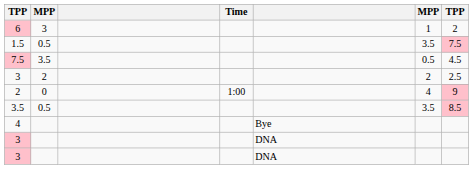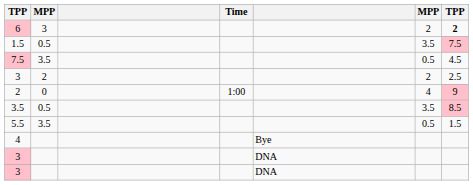 <table class="wikitable" style="text-align: center;" |>
 <tr>
 <th width="35">TPP</th>
 <th width="35">MPP</th>
 <th width="250"></th>
 <th width="45">Time</th>
 <th width="250"></th>
 <th width="35">MPP</th>
 <th width="35">TPP</th>
 </tr>
 <tr>
 <td bgcolor=pink>6</td>
 <td>3</td>
 <td style="text-align:left;"></td>
 <td></td>
 <td style="text-align:left;"><strong></strong></td>
-<td>1</td>
 <td>2</td>
+<td><strong>2</strong></td>
 </tr>
 <tr>
 <td>1.5</td>
 <td>0.5</td>
 <td style="text-align:left;"><strong></strong></td>
 <td></td>
 <td style="text-align:left;"></td>
 <td>3.5</td>
 <td bgcolor=pink>7.5</td>
 </tr>
 <tr>
 <td bgcolor=pink>7.5</td>
 <td>3.5</td>
 <td style="text-align:left;"></td>
 <td></td>
 <td style="text-align:left;"><strong></strong></td>
 <td>0.5</td>
 <td>4.5</td>
 </tr>
 <tr>
 <td>3</td>
 <td>2</td>
 <td style="text-align:left;"></td>
 <td></td>
 <td style="text-align:left;"></td>
 <td>2</td>
 <td>2.5</td>
 </tr>
 <tr>
 <td>2</td>
 <td>0</td>
 <td style="text-align:left;"><strong></strong></td>
 <td>1:00</td>
 <td style="text-align:left;"></td>
 <td>4</td>
 <td bgcolor=pink>9</td>
 </tr>
 <tr>
 <td>3.5</td>
 <td>0.5</td>
 <td style="text-align:left;"><strong></strong></td>
 <td></td>
 <td style="text-align:left;"></td>
 <td>3.5</td>
 <td bgcolor=pink>8.5</td>
 </tr>
 <tr>
+<td>5.5</td>
+<td>3.5</td>
+<td style="text-align:left;"></td>
+<td></td>
+<td style="text-align:left;"><strong></strong></td>
+<td>0.5</td>
+<td>1.5</td>
+</tr>
+<tr>
 <td>4</td>
 <td></td>
 <td style="text-align:left;"><strong></strong></td>
 <td></td>
 <td style="text-align:left;">Bye</td>
 <td></td>
 <td></td>
 </tr>
 <tr>
 <td bgcolor=pink>3</td>
 <td></td>
 <td style="text-align:left;"></td>
 <td></td>
 <td style="text-align:left;">DNA</td>
 <td></td>
 <td></td>
 </tr>
 <tr>
 <td bgcolor=pink>3</td>
 <td></td>
 <td style="text-align:left;"></td>
 <td></td>
 <td style="text-align:left;">DNA</td>
 <td></td>
 <td></td>
 </tr>
 </table>
